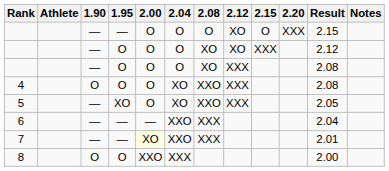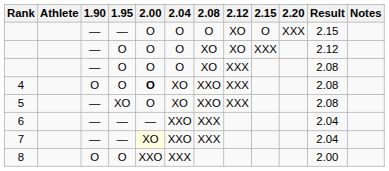 <table class="wikitable"  style="text-align:center">
 <tr>
 <th>Rank</th>
 <th>Athlete</th>
 <th>1.90</th>
 <th>1.95</th>
 <th>2.00</th>
 <th>2.04</th>
 <th>2.08</th>
 <th>2.12</th>
 <th>2.15</th>
 <th>2.20</th>
 <th>Result</th>
 <th>Notes</th>
 </tr>
 <tr>
 <td></td>
 <td align=left></td>
 <td>—</td>
 <td>—</td>
 <td>O</td>
 <td>O</td>
 <td>O</td>
 <td>XO</td>
 <td>O</td>
 <td>XXX</td>
 <td>2.15</td>
 <td></td>
 </tr>
 <tr>
 <td></td>
 <td align=left></td>
 <td>—</td>
 <td>O</td>
 <td>O</td>
 <td>O</td>
 <td>XO</td>
 <td>XO</td>
 <td>XXX</td>
 <td></td>
 <td>2.12</td>
 <td></td>
 </tr>
 <tr>
 <td></td>
 <td align=left></td>
 <td>—</td>
 <td>O</td>
 <td>O</td>
 <td>O</td>
 <td>XO</td>
 <td>XXX</td>
 <td></td>
 <td></td>
 <td>2.08</td>
 <td></td>
 </tr>
 <tr>
 <td>4</td>
 <td align=left></td>
 <td>O</td>
 <td>O</td>
-<td>O</td>
+<td><strong>O</strong></td>
 <td>XO</td>
 <td>XXO</td>
 <td>XXX</td>
 <td></td>
 <td></td>
 <td>2.08</td>
 <td></td>
 </tr>
 <tr>
 <td>5</td>
 <td align=left></td>
 <td>—</td>
 <td>XO</td>
 <td>O</td>
 <td>XO</td>
 <td>XXO</td>
 <td>XXX</td>
 <td></td>
 <td></td>
-<td>2.05</td>
+<td>2.08</td>
 <td></td>
 </tr>
 <tr>
 <td>6</td>
 <td align=left></td>
 <td>—</td>
 <td>—</td>
 <td>—</td>
 <td>XXO</td>
 <td>XXX</td>
 <td></td>
 <td></td>
 <td></td>
 <td>2.04</td>
 <td></td>
 </tr>
 <tr>
 <td>7</td>
 <td align=left></td>
 <td>—</td>
 <td>—</td>
 <td style="background: lightyellow;">XO</td>
 <td>XXO</td>
 <td>XXX</td>
 <td></td>
 <td></td>
 <td></td>
-<td>2.01</td>
+<td>2.04</td>
 <td></td>
 </tr>
 <tr>
 <td>8</td>
 <td align=left></td>
 <td>O</td>
 <td>O</td>
 <td>XXO</td>
 <td>XXX</td>
 <td></td>
 <td></td>
 <td></td>
 <td></td>
 <td>2.00</td>
 <td></td>
 </tr>
 </table>
